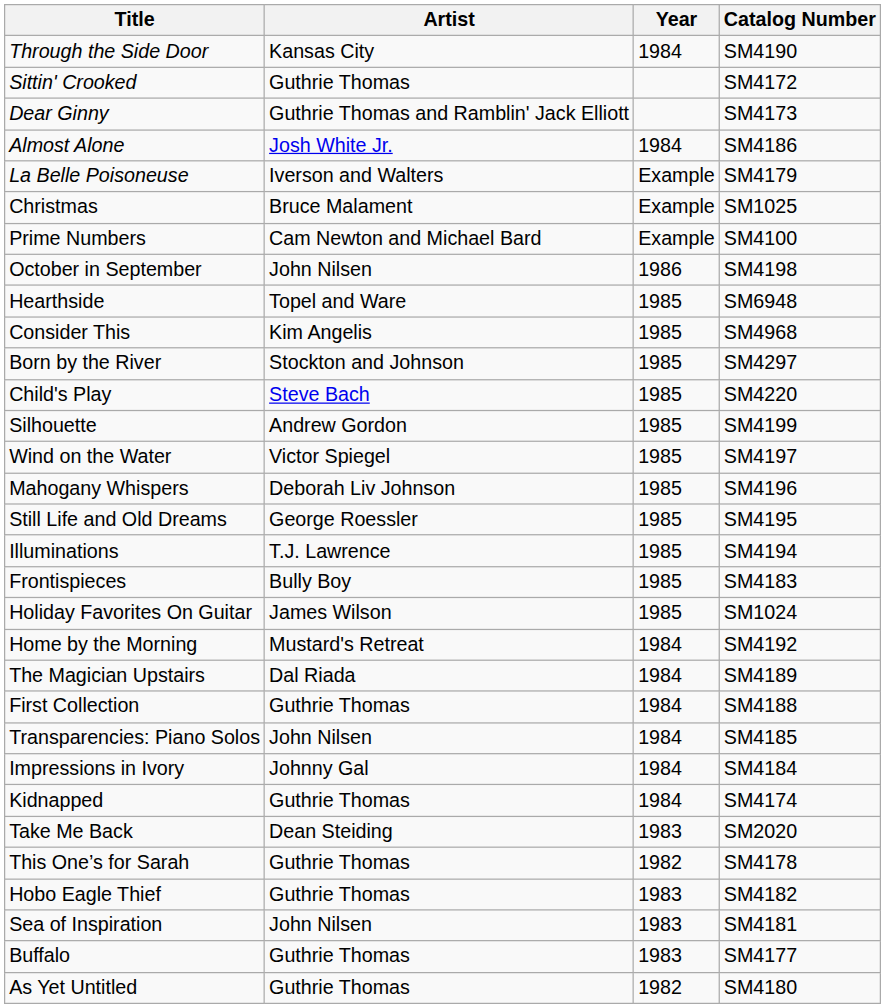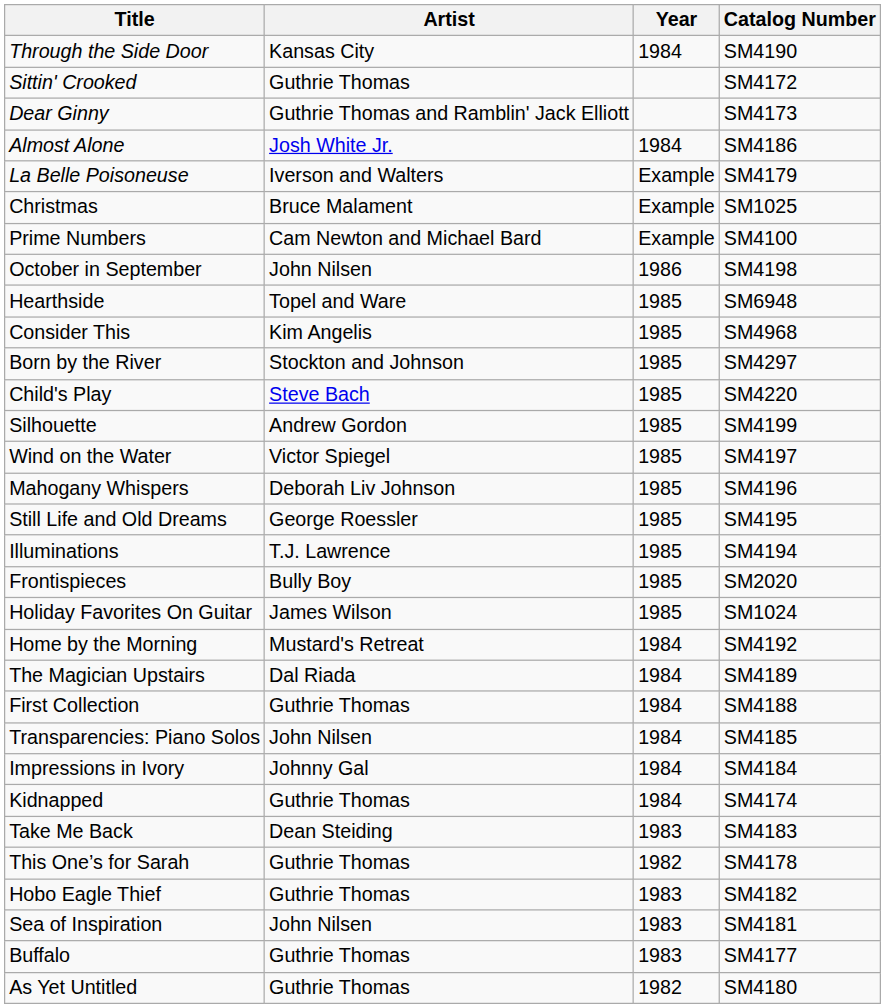 <table class="wikitable sortable">
 <tr>
 <th>Title</th>
 <th>Artist</th>
 <th>Year</th>
 <th>Catalog Number</th>
 </tr>
 <tr>
 <td><em>Through the Side Door</em></td>
 <td>Kansas City</td>
 <td>1984</td>
 <td>SM4190</td>
 </tr>
 <tr>
 <td><em>Sittin' Crooked</em></td>
 <td>Guthrie Thomas</td>
 <td></td>
 <td>SM4172</td>
 </tr>
 <tr>
 <td><em>Dear Ginny</em></td>
 <td>Guthrie Thomas and Ramblin' Jack Elliott</td>
 <td></td>
 <td>SM4173</td>
 </tr>
 <tr>
 <td><em>Almost Alone</em></td>
 <td><a href='#'>Josh White Jr.</a></td>
 <td>1984</td>
 <td>SM4186</td>
 </tr>
 <tr>
 <td><em>La Belle Poisoneuse</td>
 <td>Iverson and Walters</td>
 <td>Example</td>
 <td>SM4179</td>
 </tr>
 <tr>
 <td></em>Christmas<em></td>
 <td>Bruce Malament</td>
 <td>Example</td>
 <td>SM1025</td>
 </tr>
 <tr>
 <td></em>Prime Numbers<em></td>
 <td>Cam Newton and Michael Bard</td>
 <td>Example</td>
 <td>SM4100</td>
 </tr>
 <tr>
 <td></em>October in September<em></td>
 <td>John Nilsen</td>
 <td>1986</td>
 <td>SM4198</td>
 </tr>
 <tr>
 <td></em>Hearthside<em></td>
 <td>Topel and Ware</td>
 <td>1985</td>
 <td>SM6948</td>
 </tr>
 <tr>
 <td></em>Consider This<em></td>
 <td>Kim Angelis</td>
 <td>1985</td>
 <td>SM4968</td>
 </tr>
 <tr>
 <td></em>Born by the River<em></td>
 <td>Stockton and Johnson</td>
 <td>1985</td>
 <td>SM4297</td>
 </tr>
 <tr>
 <td></em>Child's Play<em></td>
 <td><a href='#'>Steve Bach</a></td>
 <td>1985</td>
 <td>SM4220</td>
 </tr>
 <tr>
 <td></em>Silhouette<em></td>
 <td>Andrew Gordon</td>
 <td>1985</td>
 <td>SM4199</td>
 </tr>
 <tr>
 <td></em>Wind on the Water<em></td>
 <td>Victor Spiegel</td>
 <td>1985</td>
 <td>SM4197</td>
 </tr>
 <tr>
 <td></em>Mahogany Whispers<em></td>
 <td>Deborah Liv Johnson</td>
 <td>1985</td>
 <td>SM4196</td>
 </tr>
 <tr>
 <td></em>Still Life and Old Dreams<em></td>
 <td>George Roessler</td>
 <td>1985</td>
 <td>SM4195</td>
 </tr>
 <tr>
 <td></em>Illuminations<em></td>
 <td>T.J. Lawrence</td>
 <td>1985</td>
 <td>SM4194</td>
 </tr>
 <tr>
 <td></em>Frontispieces<em></td>
 <td>Bully Boy</td>
 <td>1985</td>
-<td>SM4183</td>
+<td>SM2020</td>
 </tr>
 <tr>
 <td></em>Holiday Favorites On Guitar<em></td>
 <td>James Wilson</td>
 <td>1985</td>
 <td>SM1024</td>
 </tr>
 <tr>
 <td></em>Home by the Morning<em></td>
 <td>Mustard's Retreat</td>
 <td>1984</td>
 <td>SM4192</td>
 </tr>
 <tr>
 <td></em>The Magician Upstairs<em></td>
 <td>Dal Riada</td>
 <td>1984</td>
 <td>SM4189</td>
 </tr>
 <tr>
 <td></em>First Collection<em></td>
 <td>Guthrie Thomas</td>
 <td>1984</td>
 <td>SM4188</td>
 </tr>
 <tr>
 <td></em>Transparencies: Piano Solos<em></td>
 <td>John Nilsen</td>
 <td>1984</td>
 <td>SM4185</td>
 </tr>
 <tr>
 <td></em>Impressions in Ivory<em></td>
 <td>Johnny Gal</td>
 <td>1984</td>
 <td>SM4184</td>
 </tr>
 <tr>
 <td></em>Kidnapped<em></td>
 <td>Guthrie Thomas</td>
 <td>1984</td>
 <td>SM4174</td>
 </tr>
 <tr>
 <td></em>Take Me Back<em></td>
 <td>Dean Steiding</td>
 <td>1983</td>
-<td>SM2020</td>
+<td>SM4183</td>
 </tr>
 <tr>
 <td></em>This One’s for Sarah<em></td>
 <td>Guthrie Thomas</td>
 <td>1982</td>
 <td>SM4178</td>
 </tr>
 <tr>
 <td></em>Hobo Eagle Thief<em></td>
 <td>Guthrie Thomas</td>
 <td>1983</td>
 <td>SM4182</td>
 </tr>
 <tr>
 <td></em>Sea of Inspiration<em></td>
 <td>John Nilsen</td>
 <td>1983</td>
 <td>SM4181</td>
 </tr>
 <tr>
 <td></em>Buffalo<em></td>
 <td>Guthrie Thomas</td>
 <td>1983</td>
 <td>SM4177</td>
 </tr>
 <tr>
 <td></em>As Yet Untitled<em></td>
 <td>Guthrie Thomas</td>
 <td>1982</td>
 <td>SM4180</td>
 </tr>
 </table>
